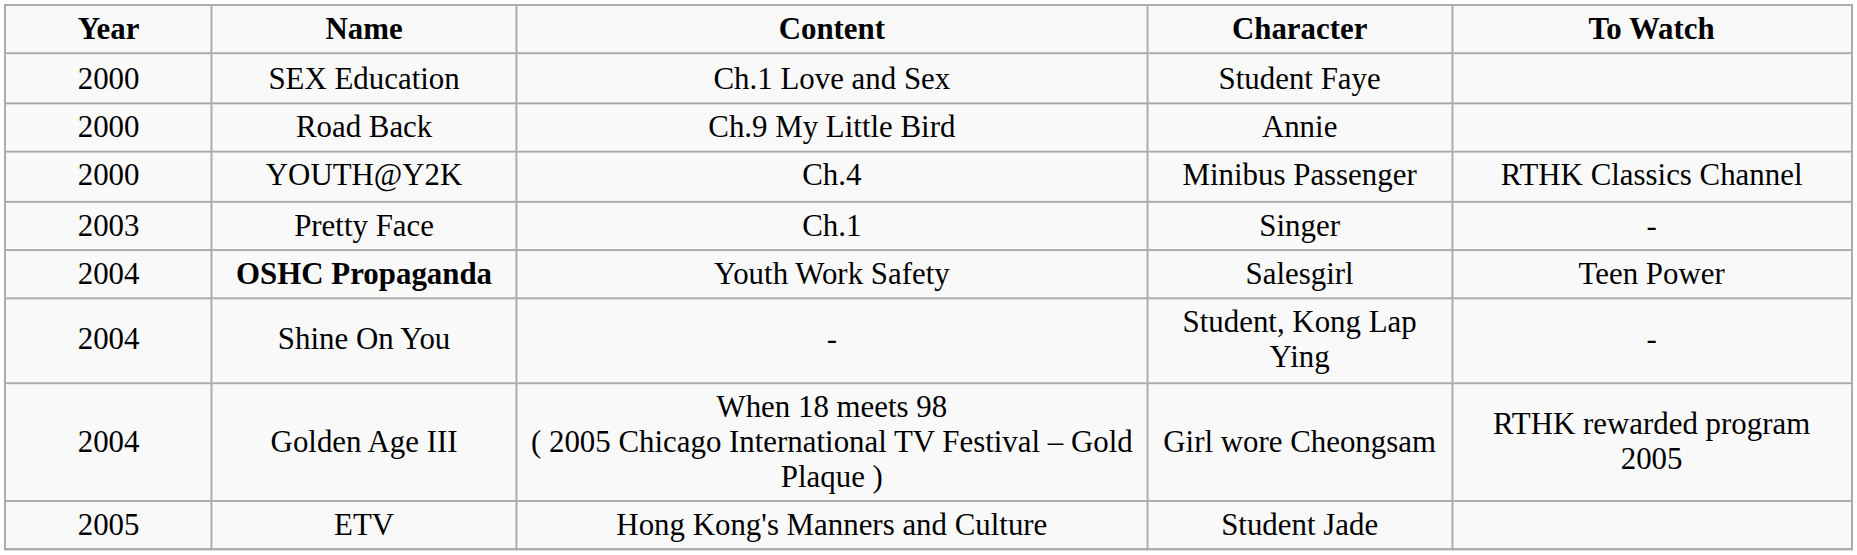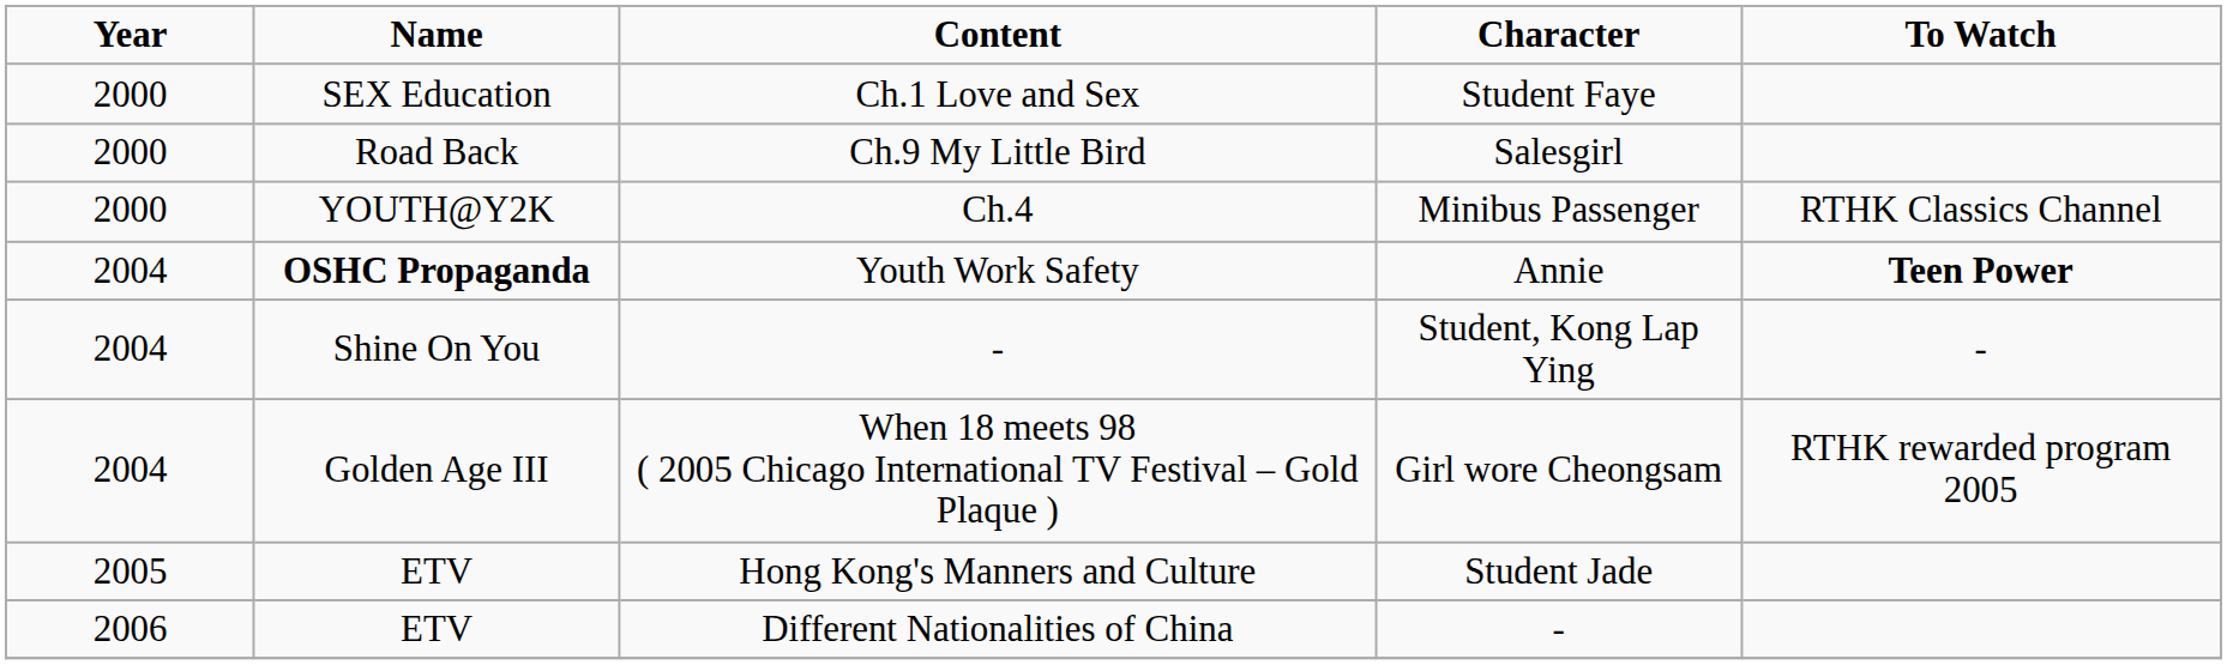 <table class="wikitable" style="text-align:center;">
 <tr>
 <td style="width:100px"><strong>Year</strong></td>
 <td style="width:150px"><strong>Name</strong></td>
 <td style="width:320px"><strong>Content</strong></td>
 <td style="width:150px"><strong>Character</strong></td>
 <td style="width:200px"><strong>To Watch</strong></td>
 </tr>
 <tr>
 <td>2000</td>
 <td>SEX Education</td>
 <td>Ch.1 Love and Sex</td>
 <td>Student Faye</td>
 <td></td>
 </tr>
 <tr>
 <td>2000</td>
 <td>Road Back</td>
 <td>Ch.9 My Little Bird</td>
-<td>Annie</td>
+<td>Salesgirl</td>
 <td></td>
 </tr>
 <tr>
 <td>2000</td>
 <td>YOUTH@Y2K</td>
 <td>Ch.4</td>
 <td>Minibus Passenger</td>
 <td>RTHK Classics Channel</td>
 </tr>
 <tr>
-<td>2003</td>
-<td>Pretty Face</td>
-<td>Ch.1</td>
-<td>Singer</td>
-<td>-</td>
-</tr>
-<tr>
 <td>2004</td>
 <td><strong>OSHC Propaganda</strong></td>
 <td>Youth Work Safety</td>
-<td>Salesgirl</td>
-<td>Teen Power</td>
+<td>Annie</td>
+<td><strong>Teen Power</strong></td>
 </tr>
 <tr>
 <td>2004</td>
 <td>Shine On You</td>
 <td>-</td>
 <td>Student, Kong Lap Ying</td>
 <td>-</td>
 </tr>
 <tr>
 <td>2004</td>
 <td>Golden Age III</td>
 <td>When 18 meets 98<br>( 2005 Chicago International TV Festival – Gold Plaque )</td>
 <td>Girl wore Cheongsam</td>
 <td>RTHK rewarded program 2005</td>
 </tr>
 <tr>
 <td>2005</td>
 <td>ETV</td>
 <td>Hong Kong's Manners and Culture</td>
 <td>Student Jade</td>
 <td></td>
 </tr>
 <tr>
+<td>2006</td>
+<td>ETV</td>
+<td>Different Nationalities of China</td>
+<td>-</td>
+<td></td>
+</tr>
+<tr>
 </tr>
 </table>
